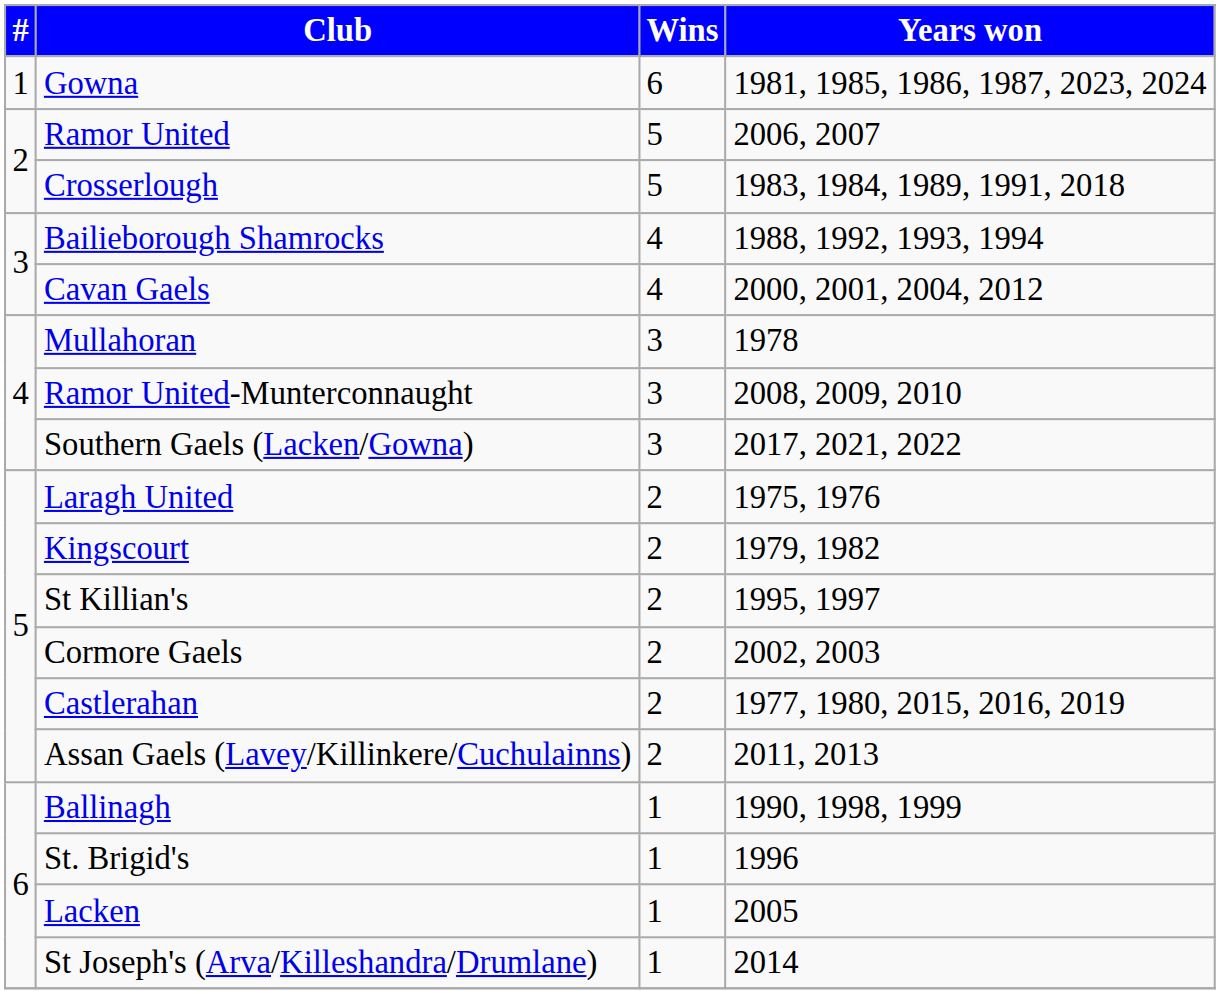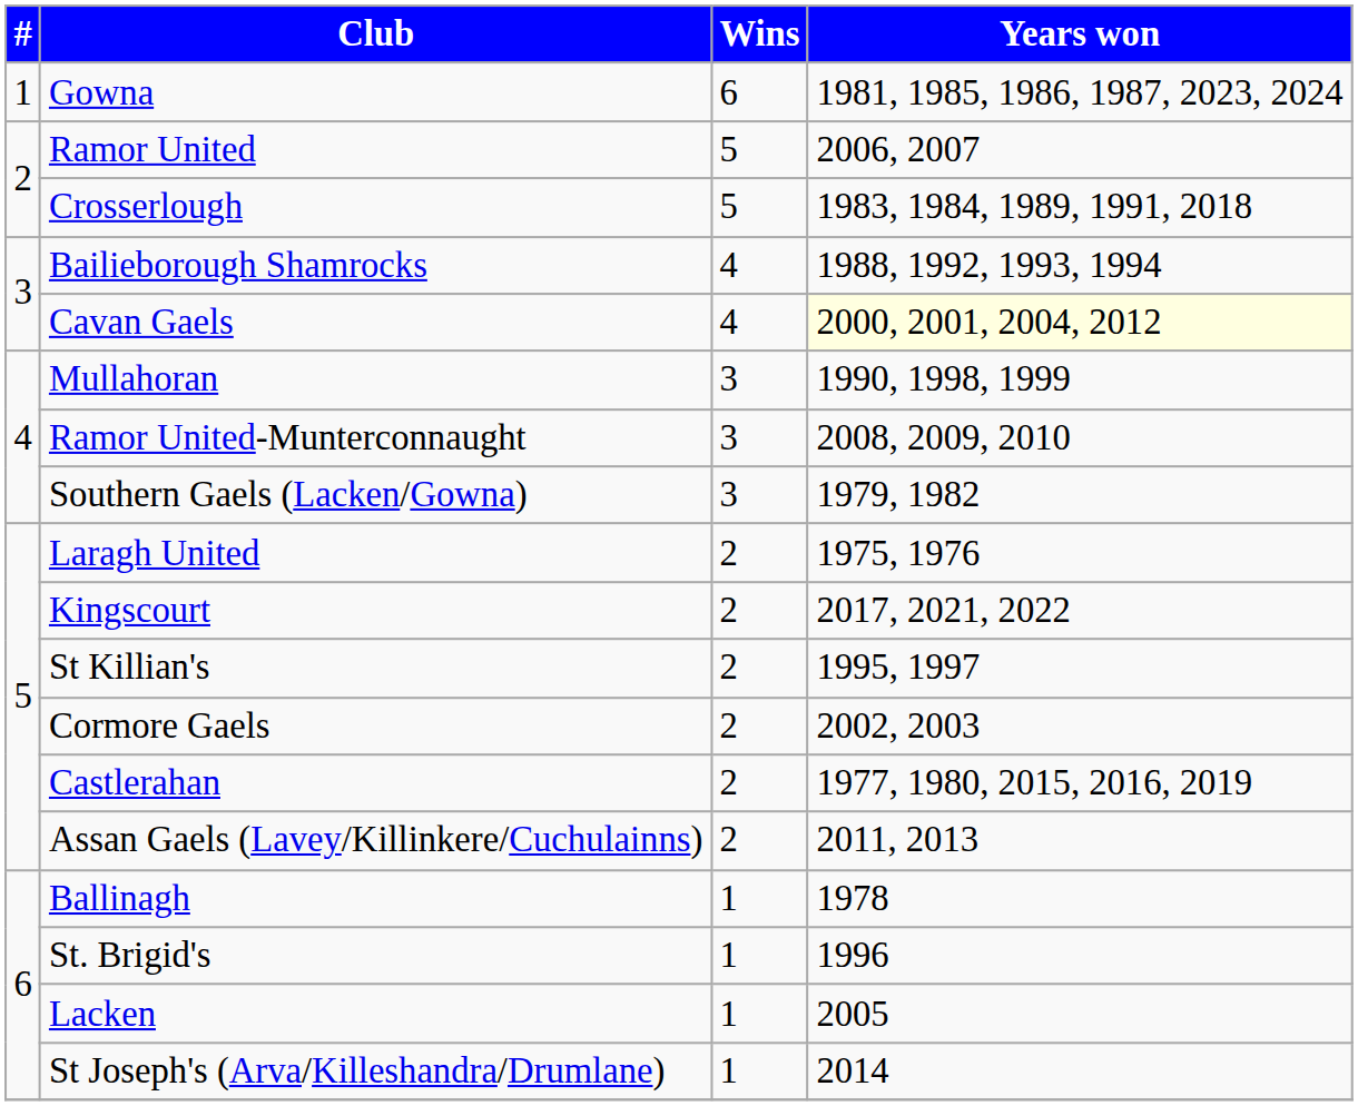 <table class="wikitable">
 <tr>
 <th style="background:blue;color:white">#</th>
 <th style="background:blue;color:white">Club</th>
 <th style="background:blue;color:white">Wins</th>
 <th style="background:blue;color:white">Years won</th>
 </tr>
 <tr>
 <td>1</td>
 <td><a href='#'>Gowna</a></td>
 <td>6</td>
 <td>1981, 1985, 1986, 1987, 2023, 2024</td>
 </tr>
 <tr>
 <td rowspan=2>2</td>
 <td><a href='#'>Ramor United</a></td>
 <td>5</td>
 <td>2006, 2007</td>
 </tr>
 <tr>
 <td><a href='#'>Crosserlough</a></td>
 <td>5</td>
 <td>1983, 1984, 1989, 1991, 2018</td>
 </tr>
 <tr>
 <td rowspan=2>3</td>
 <td><a href='#'>Bailieborough Shamrocks</a></td>
 <td>4</td>
 <td>1988, 1992, 1993, 1994</td>
 </tr>
 <tr>
 <td><a href='#'>Cavan Gaels</a></td>
 <td>4</td>
-<td>2000, 2001, 2004, 2012</td>
+<td style="background: lightyellow;">2000, 2001, 2004, 2012</td>
 </tr>
 <tr>
 <td rowspan=3>4</td>
 <td><a href='#'>Mullahoran</a></td>
 <td>3</td>
-<td>1978</td>
+<td>1990, 1998, 1999</td>
 </tr>
 <tr>
 <td><a href='#'>Ramor United</a>-Munterconnaught</td>
 <td>3</td>
 <td>2008, 2009, 2010</td>
 </tr>
 <tr>
 <td>Southern Gaels (<a href='#'>Lacken</a>/<a href='#'>Gowna</a>)</td>
 <td>3</td>
-<td>2017, 2021, 2022</td>
+<td>1979, 1982</td>
 </tr>
 <tr>
 <td rowspan=6>5</td>
 <td><a href='#'>Laragh United</a></td>
 <td>2</td>
 <td>1975, 1976</td>
 </tr>
 <tr>
 <td><a href='#'>Kingscourt</a></td>
 <td>2</td>
-<td>1979, 1982</td>
+<td>2017, 2021, 2022</td>
 </tr>
 <tr>
 <td>St Killian's</td>
 <td>2</td>
 <td>1995, 1997</td>
 </tr>
 <tr>
 <td>Cormore Gaels</td>
 <td>2</td>
 <td>2002, 2003</td>
 </tr>
 <tr>
 <td><a href='#'>Castlerahan</a></td>
 <td>2</td>
 <td>1977, 1980, 2015, 2016, 2019</td>
 </tr>
 <tr>
 <td>Assan Gaels (<a href='#'>Lavey</a>/Killinkere/<a href='#'>Cuchulainns</a>)</td>
 <td>2</td>
 <td>2011, 2013</td>
 </tr>
 <tr>
 <td rowspan=4>6</td>
 <td><a href='#'>Ballinagh</a></td>
 <td>1</td>
-<td>1990, 1998, 1999</td>
+<td>1978</td>
 </tr>
 <tr>
 <td>St. Brigid's</td>
 <td>1</td>
 <td>1996</td>
 </tr>
 <tr>
 <td><a href='#'>Lacken</a></td>
 <td>1</td>
 <td>2005</td>
 </tr>
 <tr>
 <td>St Joseph's (<a href='#'>Arva</a>/<a href='#'>Killeshandra</a>/<a href='#'>Drumlane</a>)</td>
 <td>1</td>
 <td>2014</td>
 </tr>
 <tr>
 </tr>
 </table>
